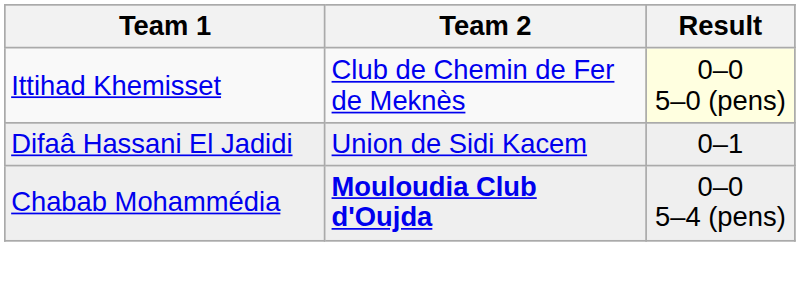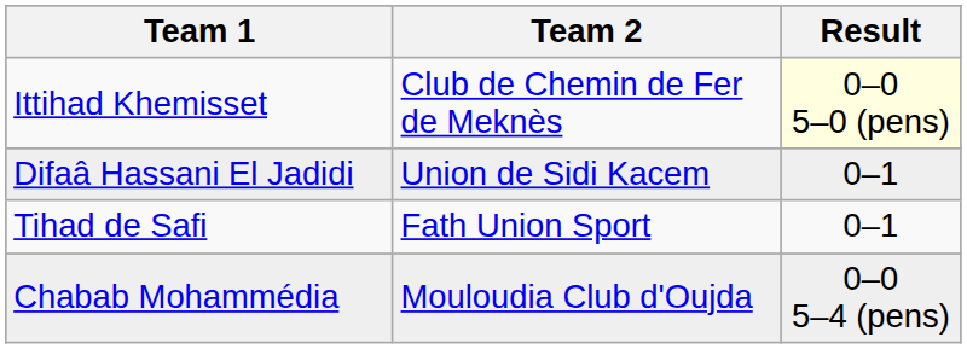 <table class="wikitable">
 <tr>
 <th width="180">Team 1</th>
 <th width="180">Team 2</th>
 <th width="80">Result</th>
 </tr>
 <tr>
 <td><a href='#'>Ittihad Khemisset</a></td>
 <td><a href='#'>Club de Chemin de Fer de Meknès</a></td>
 <td align="center" style="background: lightyellow;">0–0<br>5–0 (pens)</td>
 </tr>
 <tr style="background:#EFEFEF">
 <td><a href='#'>Difaâ Hassani El Jadidi</a></td>
 <td><a href='#'>Union de Sidi Kacem</a></td>
 <td align="center">0–1</td>
 </tr>
+<tr>
+<td><a href='#'>Tihad de Safi</a></td>
+<td><a href='#'>Fath Union Sport</a></td>
+<td align="center">0–1</td>
+</tr>
 <tr style="background:#EFEFEF">
 <td><a href='#'>Chabab Mohammédia</a></td>
-<td><strong><a href='#'>Mouloudia Club d'Oujda</a></strong></td>
+<td><a href='#'>Mouloudia Club d'Oujda</a></td>
 <td align="center">0–0<br>5–4 (pens)</td>
 </tr>
 </table>
